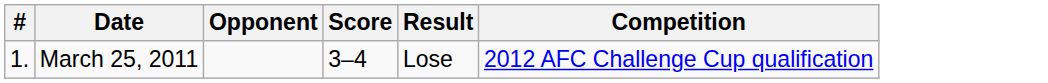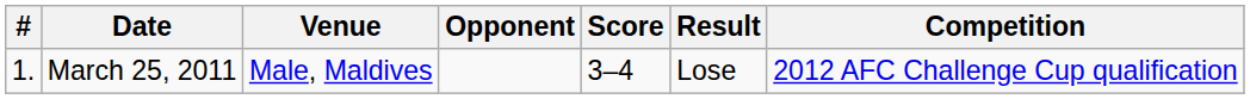 <table class="wikitable">
 <tr>
 <th>#</th>
 <th>Date</th>
+<th>Venue</th>
 <th>Opponent</th>
 <th>Score</th>
 <th>Result</th>
 <th>Competition</th>
 </tr>
 <tr>
 <td>1.</td>
 <td>March 25, 2011</td>
+<td><a href='#'>Male</a>, <a href='#'>Maldives</a></td>
 <td></td>
 <td>3–4</td>
 <td>Lose</td>
 <td><a href='#'>2012 AFC Challenge Cup qualification</a></td>
 </tr>
 </table>
